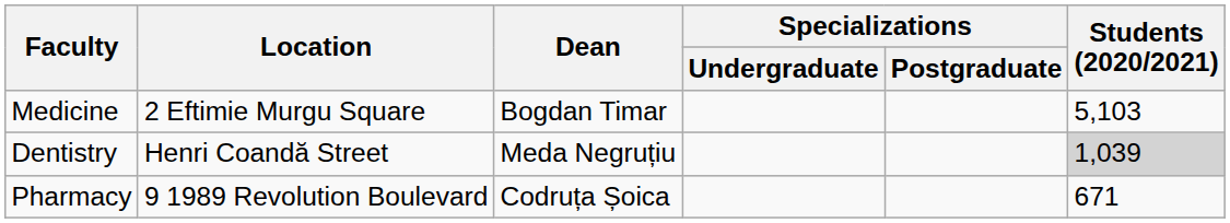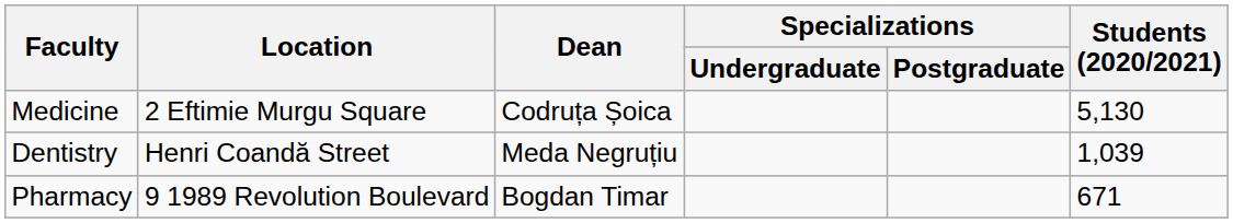 <table class="wikitable">
 <tr>
 <th rowspan="2">Faculty</th>
 <th rowspan="2">Location</th>
 <th rowspan="2">Dean</th>
 <th colspan="2">Specializations</th>
 <th rowspan="2">Students<br>(2020/2021)</th>
 </tr>
 <tr>
 <th>Undergraduate</th>
 <th>Postgraduate</th>
 </tr>
 <tr>
 <td>Medicine</td>
 <td>2 Eftimie Murgu Square</td>
-<td>Bogdan Timar</td>
+<td>Codruța Șoica</td>
 <td></td>
 <td></td>
-<td>5,103</td>
+<td>5,130</td>
 </tr>
 <tr>
 <td>Dentistry</td>
 <td>Henri Coandă Street</td>
 <td>Meda Negruțiu</td>
 <td></td>
 <td></td>
-<td style="background: lightgrey;">1,039</td>
+<td>1,039</td>
 </tr>
 <tr>
 <td>Pharmacy</td>
 <td>9 1989 Revolution Boulevard</td>
-<td>Codruța Șoica</td>
+<td>Bogdan Timar</td>
 <td></td>
 <td></td>
 <td>671</td>
 </tr>
 </table>
